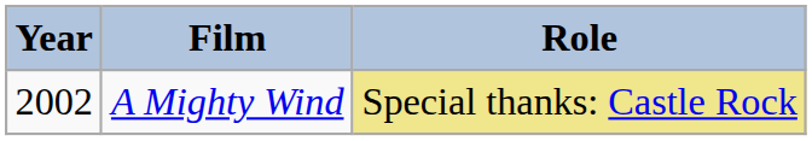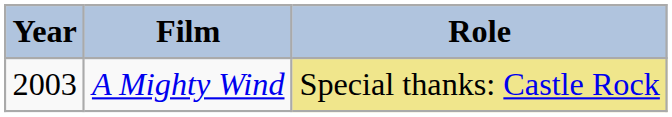 <table class="wikitable" style="font-size:95%;">
 <tr>
 <th style="background:#B0C4DE;">Year</th>
 <th style="background:#B0C4DE;">Film</th>
 <th style="background:#B0C4DE;">Role</th>
 </tr>
 <tr>
-<td>2002</td>
+<td>2003</td>
 <td><em><a href='#'>A Mighty Wind</a></em></td>
 <td style="background: khaki;">Special thanks: <a href='#'>Castle Rock</a></td>
 </tr>
 </table>
